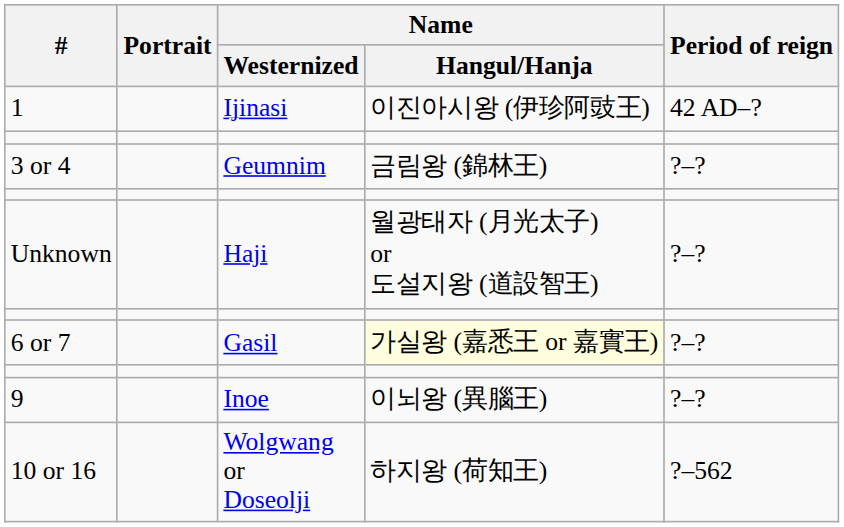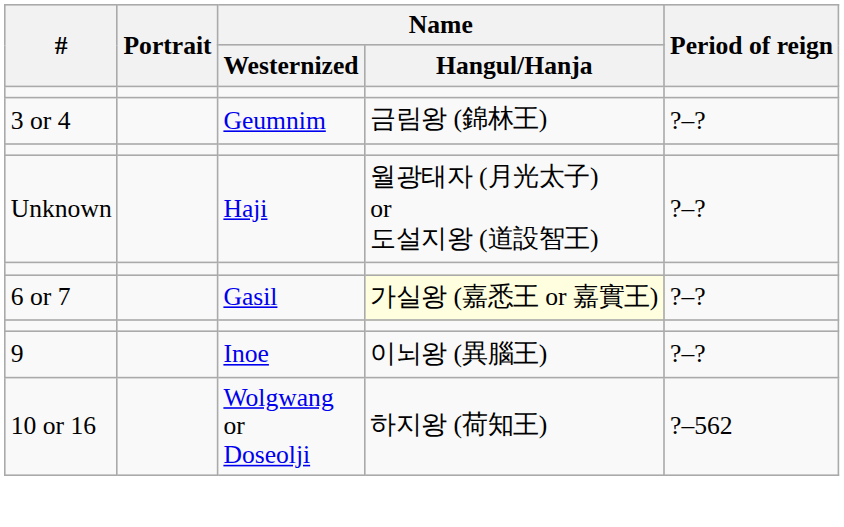 <table class="wikitable">
 <tr>
 <th rowspan="2">#</th>
 <th rowspan="2">Portrait</th>
 <th colspan="2">Name</th>
 <th rowspan="2">Period of reign</th>
 </tr>
 <tr>
 <th>Westernized</th>
 <th>Hangul/Hanja</th>
-</tr>
-<tr>
-<td>1</td>
-<td></td>
-<td><a href='#'>Ijinasi</a></td>
-<td>이진아시왕 (伊珍阿豉王)</td>
-<td>42 AD–?</td>
 </tr>
 <tr>
 <td></td>
 <td></td>
 <td></td>
 <td></td>
 <td></td>
 </tr>
 <tr>
 <td>3 or 4</td>
 <td></td>
 <td><a href='#'>Geumnim</a></td>
 <td>금림왕 (錦林王)</td>
 <td>?–?</td>
 </tr>
 <tr>
 <td></td>
 <td></td>
 <td></td>
 <td></td>
 <td></td>
 </tr>
 <tr>
 <td>Unknown</td>
 <td></td>
 <td><a href='#'>Haji</a></td>
 <td>월광태자 (月光太子) <br> or <br> 도설지왕 (道設智王)</td>
 <td>?–?</td>
 </tr>
 <tr>
 <td></td>
 <td></td>
 <td></td>
 <td></td>
 <td></td>
 </tr>
 <tr>
 <td>6 or 7</td>
 <td></td>
 <td><a href='#'>Gasil</a></td>
 <td style="background: lightyellow;">가실왕 (嘉悉王 or 嘉實王)</td>
 <td>?–?</td>
 </tr>
 <tr>
 <td></td>
 <td></td>
 <td></td>
 <td></td>
 <td></td>
 </tr>
 <tr>
 <td>9</td>
 <td></td>
 <td><a href='#'>Inoe</a></td>
 <td>이뇌왕 (異腦王)</td>
 <td>?–?</td>
 </tr>
 <tr>
 <td>10 or 16</td>
 <td></td>
 <td><a href='#'>Wolgwang</a> <br> or <br> <a href='#'>Doseolji</a></td>
 <td>하지왕 (荷知王)</td>
 <td>?–562</td>
 </tr>
 </table>
